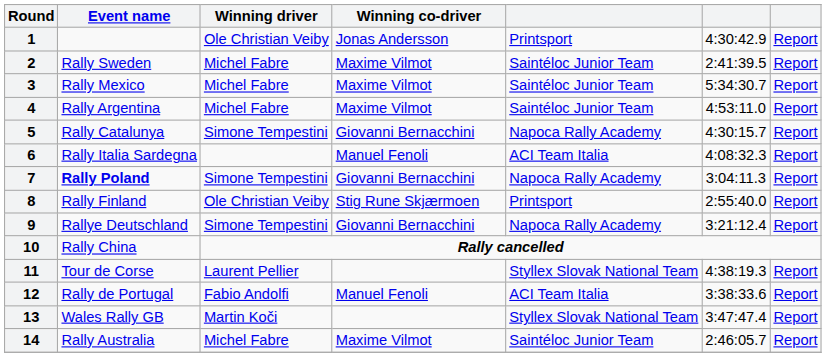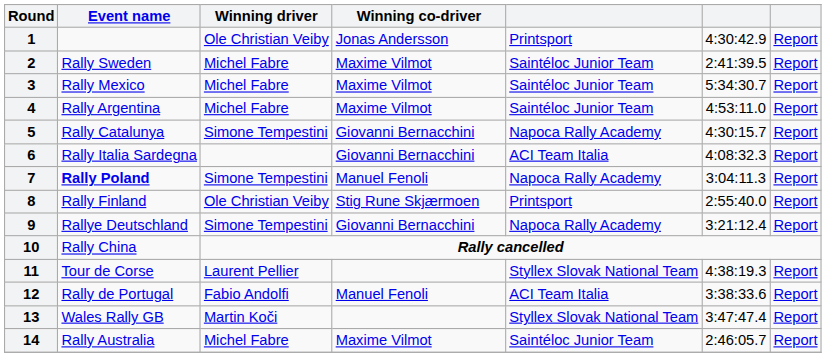 <table class=wikitable style="font-size:85%">
 <tr>
 <th style="background-color:#f2f3f4">Round</th>
 <th style="background-color:#f2f3f4"><a href='#'>Event name</a></th>
 <th style="background-color:#f2f3f4">Winning driver</th>
 <th style="background-color:#f2f3f4">Winning co-driver</th>
 <th style="background-color:#f2f3f4"></th>
 <th style="background-color:#f2f3f4"></th>
 <th style="background-color:#f2f3f4" class="unsortable"></th>
 </tr>
 <tr>
 <th style="background-color:#f2f3f4">1</th>
 <td style="padding-right:24px"></td>
 <td> <a href='#'>Ole Christian Veiby</a></td>
 <td> <a href='#'>Jonas Andersson</a></td>
 <td style="padding-right:24px"> <a href='#'>Printsport</a></td>
 <td align="center">4:30:42.9</td>
 <td><a href='#'>Report</a></td>
 </tr>
 <tr>
 <th style="background-color:#f2f3f4">2</th>
 <td> <a href='#'>Rally Sweden</a></td>
 <td> <a href='#'>Michel Fabre</a></td>
 <td> <a href='#'>Maxime Vilmot</a></td>
 <td style="padding-right:24px"> <a href='#'>Saintéloc Junior Team</a></td>
 <td align="center">2:41:39.5</td>
 <td><a href='#'>Report</a></td>
 </tr>
 <tr>
 <th style="background-color:#f2f3f4">3</th>
 <td> <a href='#'>Rally Mexico</a></td>
 <td> <a href='#'>Michel Fabre</a></td>
 <td> <a href='#'>Maxime Vilmot</a></td>
 <td style="padding-right:24px"> <a href='#'>Saintéloc Junior Team</a></td>
 <td align="center">5:34:30.7</td>
 <td><a href='#'>Report</a></td>
 </tr>
 <tr>
 <th style="background-color:#f2f3f4">4</th>
 <td> <a href='#'>Rally Argentina</a></td>
 <td> <a href='#'>Michel Fabre</a></td>
 <td> <a href='#'>Maxime Vilmot</a></td>
 <td style="padding-right:24px"> <a href='#'>Saintéloc Junior Team</a></td>
 <td align="center">4:53:11.0</td>
 <td><a href='#'>Report</a></td>
 </tr>
 <tr>
 <th style="background-color:#f2f3f4">5</th>
 <td> <a href='#'>Rally Catalunya</a></td>
 <td> <a href='#'>Simone Tempestini</a></td>
 <td> <a href='#'>Giovanni Bernacchini</a></td>
 <td> <a href='#'>Napoca Rally Academy</a></td>
 <td align="center">4:30:15.7</td>
 <td><a href='#'>Report</a></td>
 </tr>
 <tr>
 <th style="background-color:#f2f3f4">6</th>
 <td> <a href='#'>Rally Italia Sardegna</a></td>
 <td style="padding-right:24px"></td>
-<td> <a href='#'>Manuel Fenoli</a></td>
+<td style="padding-right:24px"> <a href='#'>Giovanni Bernacchini</a></td>
 <td> <a href='#'>ACI Team Italia</a></td>
 <td align="center">4:08:32.3</td>
 <td><a href='#'>Report</a></td>
 </tr>
 <tr>
 <th style="background-color:#f2f3f4">7</th>
 <td><strong> <a href='#'>Rally Poland</a></strong></td>
 <td> <a href='#'>Simone Tempestini</a></td>
-<td style="padding-right:24px"> <a href='#'>Giovanni Bernacchini</a></td>
+<td> <a href='#'>Manuel Fenoli</a></td>
 <td> <a href='#'>Napoca Rally Academy</a></td>
 <td align="center">3:04:11.3</td>
 <td><a href='#'>Report</a></td>
 </tr>
 <tr>
 <th style="background-color:#f2f3f4">8</th>
 <td> <a href='#'>Rally Finland</a></td>
 <td> <a href='#'>Ole Christian Veiby</a></td>
 <td style="padding-right:24px"> <a href='#'>Stig Rune Skjærmoen</a></td>
 <td> <a href='#'>Printsport</a></td>
 <td align="center">2:55:40.0</td>
 <td><a href='#'>Report</a></td>
 </tr>
 <tr>
 <th style="background-color:#f2f3f4">9</th>
 <td> <a href='#'>Rallye Deutschland</a></td>
 <td> <a href='#'>Simone Tempestini</a></td>
 <td style="padding-right:24px"> <a href='#'>Giovanni Bernacchini</a></td>
 <td> <a href='#'>Napoca Rally Academy</a></td>
 <td align="center">3:21:12.4</td>
 <td><a href='#'>Report</a></td>
 </tr>
 <tr>
 <th style="background-color:#f2f3f4">10</th>
 <td> <a href='#'>Rally China</a></td>
 <td colspan="5" align="center"><strong><em>Rally cancelled</em></strong></td>
 </tr>
 <tr>
 <th style="background-color:#f2f3f4">11</th>
 <td> <a href='#'>Tour de Corse</a></td>
 <td> <a href='#'>Laurent Pellier</a></td>
 <td style="padding-right:24px"></td>
 <td> <a href='#'>Styllex Slovak National Team</a></td>
 <td align="center">4:38:19.3</td>
 <td><a href='#'>Report</a></td>
 </tr>
 <tr>
 <th style="background-color:#f2f3f4">12</th>
 <td> <a href='#'>Rally de Portugal</a></td>
 <td> <a href='#'>Fabio Andolfi</a></td>
 <td style="padding-right:24px"> <a href='#'>Manuel Fenoli</a></td>
 <td> <a href='#'>ACI Team Italia</a></td>
 <td align="center">3:38:33.6</td>
 <td><a href='#'>Report</a></td>
 </tr>
 <tr>
 <th style="background-color:#f2f3f4">13</th>
 <td> <a href='#'>Wales Rally GB</a></td>
 <td> <a href='#'>Martin Koči</a></td>
 <td style="padding-right:24px"></td>
 <td> <a href='#'>Styllex Slovak National Team</a></td>
 <td align="center">3:47:47.4</td>
 <td><a href='#'>Report</a></td>
 </tr>
 <tr>
 <th style="background-color:#f2f3f4">14</th>
 <td> <a href='#'>Rally Australia</a></td>
 <td> <a href='#'>Michel Fabre</a></td>
 <td style="padding-right:24px"> <a href='#'>Maxime Vilmot</a></td>
 <td> <a href='#'>Saintéloc Junior Team</a></td>
 <td align="center">2:46:05.7</td>
 <td><a href='#'>Report</a></td>
 </tr>
 <tr>
 </tr>
 </table>
